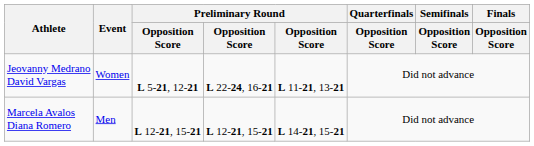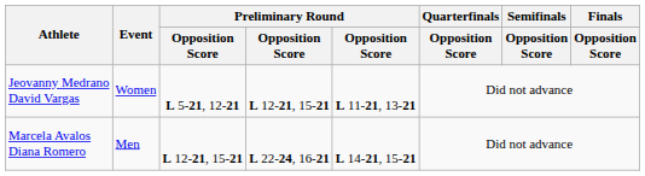 <table class="wikitable" border="1" style="font-size:90%">
 <tr>
 <th rowspan=2>Athlete</th>
 <th rowspan=2>Event</th>
 <th colspan=3>Preliminary Round</th>
 <th>Quarterfinals</th>
 <th>Semifinals</th>
 <th>Finals</th>
 </tr>
 <tr>
 <th>Opposition<br>Score</th>
 <th>Opposition<br>Score</th>
 <th>Opposition<br>Score</th>
 <th>Opposition<br>Score</th>
 <th>Opposition<br>Score</th>
 <th>Opposition<br>Score</th>
 </tr>
 <tr>
 <td><a href='#'>Jeovanny Medrano</a><br><a href='#'>David Vargas</a></td>
 <td><a href='#'>Women</a></td>
 <td align="center"><br><br><strong>L</strong> 5-<strong>21</strong>, 12-<strong>21</strong></td>
-<td align="center"><br><br><strong>L</strong> 22-<strong>24</strong>, 16-<strong>21</strong></td>
+<td align="center"><br><br><strong>L</strong> 12-<strong>21</strong>, 15-<strong>21</strong></td>
 <td align="center"><br><br><strong>L</strong> 11-<strong>21</strong>, 13-<strong>21</strong></td>
 <td align=center colspan="7">Did not advance</td>
 </tr>
 <tr>
 <td><a href='#'>Marcela Avalos</a><br><a href='#'>Diana Romero</a></td>
 <td><a href='#'>Men</a></td>
 <td align="center"><br><br><strong>L</strong> 12-<strong>21</strong>, 15-<strong>21</strong></td>
-<td align="center"><br><br><strong>L</strong> 12-<strong>21</strong>, 15-<strong>21</strong></td>
+<td align="center"><br><br><strong>L</strong> 22-<strong>24</strong>, 16-<strong>21</strong></td>
 <td align="center"><br><br><strong>L</strong> 14-<strong>21</strong>, 15-<strong>21</strong></td>
 <td align=center colspan="7">Did not advance</td>
 </tr>
 </table>
